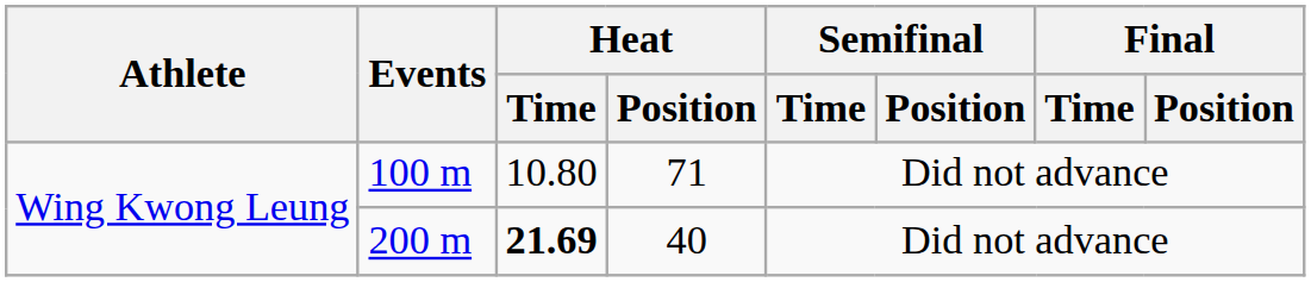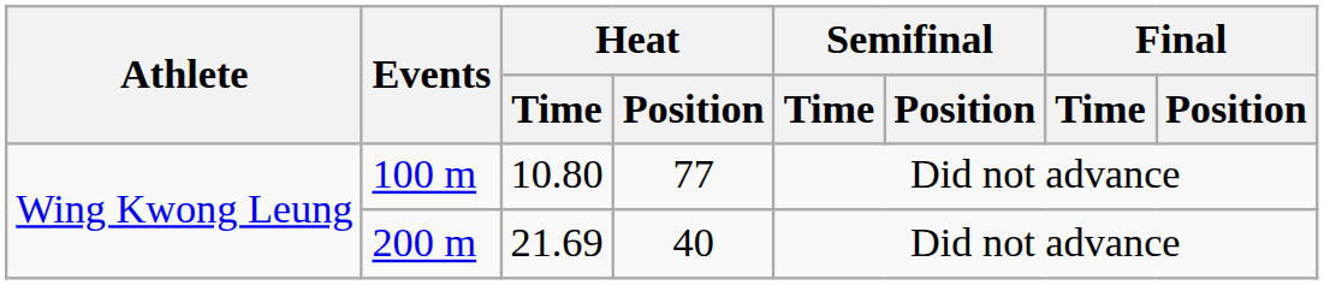 <table class=wikitable style="font-size:90%">
 <tr>
 <th rowspan="2">Athlete</th>
 <th rowspan="2">Events</th>
 <th colspan="2">Heat</th>
 <th colspan="2">Semifinal</th>
 <th colspan="2">Final</th>
 </tr>
 <tr>
 <th>Time</th>
 <th>Position</th>
 <th>Time</th>
 <th>Position</th>
 <th>Time</th>
 <th>Position</th>
 </tr>
 <tr>
 <td rowspan=2><a href='#'>Wing Kwong Leung</a></td>
 <td><a href='#'>100 m</a></td>
 <td align=center>10.80</td>
-<td align=center>71</td>
+<td align=center>77</td>
 <td align=center colspan="4">Did not advance</td>
 </tr>
 <tr>
 <td><a href='#'>200 m</a></td>
-<td align=center><strong>21.69</strong></td>
+<td align=center>21.69</td>
 <td align=center>40</td>
 <td align=center colspan="4">Did not advance</td>
 </tr>
 </table>
